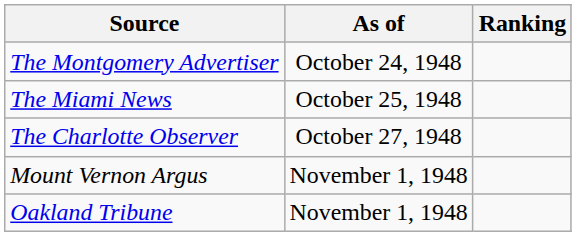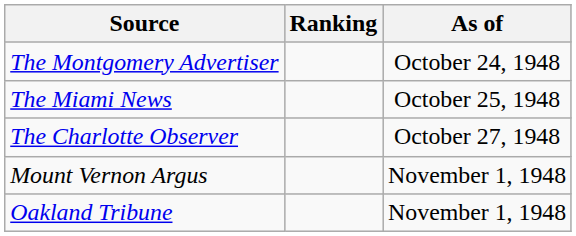 <table class="wikitable" style="text-align:center">
 <tr>
 <th>Source</th>
+<th>Ranking</th>
 <th>As of</th>
-<th>Ranking</th>
 </tr>
 <tr>
 <td align="left"><em><a href='#'>The Montgomery Advertiser</a></em></td>
+<td></td>
 <td>October 24, 1948</td>
-<td></td>
 </tr>
 <tr>
 <td align="left"><em><a href='#'>The Miami News</a></em></td>
+<td></td>
 <td>October 25, 1948</td>
-<td></td>
 </tr>
 <tr>
 <td align="left"><em><a href='#'>The Charlotte Observer</a></em></td>
+<td></td>
 <td>October 27, 1948</td>
-<td></td>
 </tr>
 <tr>
 <td align="left"><em>Mount Vernon Argus</em></td>
+<td></td>
 <td>November 1, 1948</td>
-<td></td>
 </tr>
 <tr>
 <td align="left"><em><a href='#'>Oakland Tribune</a></em></td>
+<td></td>
 <td>November 1, 1948</td>
-<td></td>
 </tr>
 </table>
